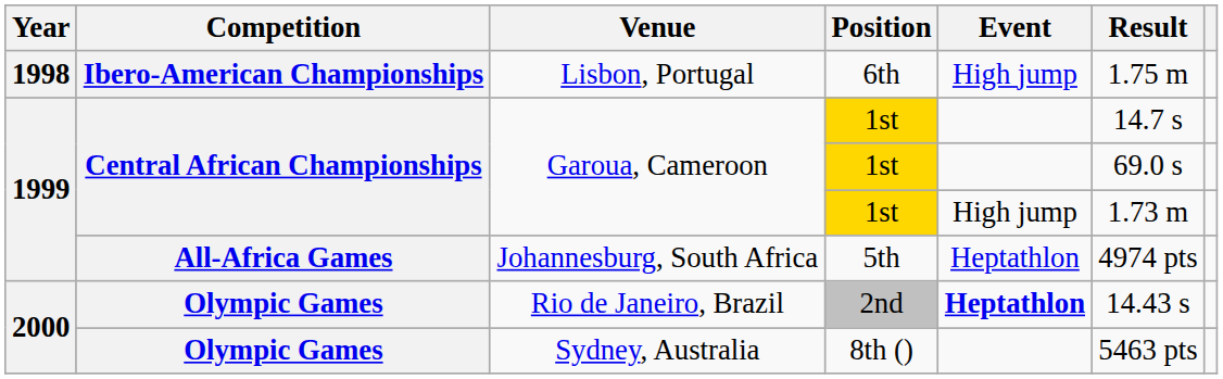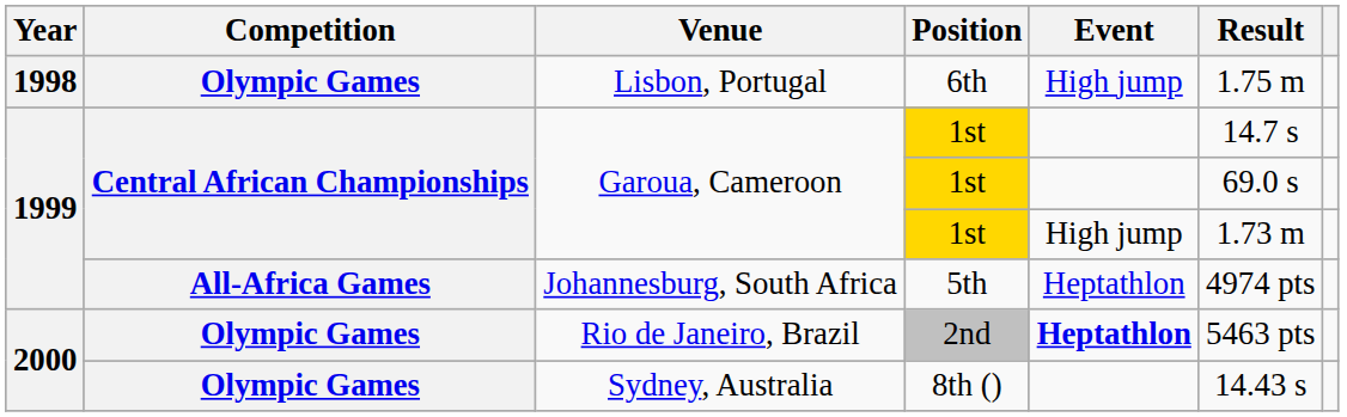 <table class="wikitable sortable" style="text-align: center">
 <tr>
 <th scope="col">Year</th>
 <th scope="col">Competition</th>
 <th scope="col">Venue</th>
 <th scope="col">Position</th>
 <th scope="col">Event</th>
 <th scope="col">Result</th>
 <th scope="col"></th>
 </tr>
 <tr>
 <th scope="row">1998</th>
-<th scope="row"><a href='#'>Ibero-American Championships</a></th>
+<th scope="row"><a href='#'>Olympic Games</a></th>
 <td><a href='#'>Lisbon</a>, Portugal</td>
 <td>6th</td>
 <td><a href='#'>High jump</a></td>
 <td>1.75 m</td>
 <td></td>
 </tr>
 <tr>
 <th scope="rowgroup" rowspan="4">1999</th>
 <th scope="rowgroup" rowspan="3"><a href='#'>Central African Championships</a></th>
 <td rowspan="3"><a href='#'>Garoua</a>, Cameroon</td>
 <td bgcolor="gold">1st</td>
 <td></td>
 <td>14.7 s</td>
 <td></td>
 </tr>
 <tr>
 <td bgcolor="gold">1st</td>
 <td></td>
 <td>69.0 s</td>
 <td></td>
 </tr>
 <tr>
 <td bgcolor="gold">1st</td>
 <td>High jump</td>
 <td>1.73 m</td>
 <td></td>
 </tr>
 <tr>
 <th scope="row"><a href='#'>All-Africa Games</a></th>
 <td><a href='#'>Johannesburg</a>, South Africa</td>
 <td>5th</td>
 <td><a href='#'>Heptathlon</a></td>
 <td>4974 pts</td>
 <td></td>
 </tr>
 <tr>
 <th scope="rowgroup" rowspan="2">2000</th>
 <th scope="row"><a href='#'>Olympic Games</a></th>
 <td><a href='#'>Rio de Janeiro</a>, Brazil</td>
 <td bgcolor="silver">2nd</td>
 <td><strong><a href='#'>Heptathlon</a></strong></td>
-<td>14.43 s</td>
+<td>5463 pts</td>
 <td></td>
 </tr>
 <tr>
 <th scope="row"><a href='#'>Olympic Games</a></th>
 <td><a href='#'>Sydney</a>, Australia</td>
 <td>8th ()</td>
 <td></td>
-<td>5463 pts</td>
+<td>14.43 s</td>
 <td></td>
 </tr>
 </table>
